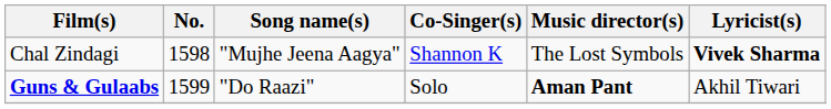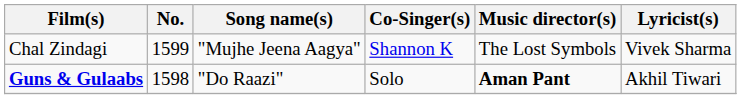 <table class="wikitable sortable">
 <tr>
 <th>Film(s)</th>
 <th>No.</th>
 <th>Song name(s)</th>
 <th>Co-Singer(s)</th>
 <th>Music director(s)</th>
 <th>Lyricist(s)</th>
 </tr>
 <tr>
 <td>Chal Zindagi</td>
-<td>1598</td>
+<td>1599</td>
 <td>"Mujhe Jeena Aagya"</td>
 <td><a href='#'>Shannon K</a></td>
 <td>The Lost Symbols</td>
-<td><strong>Vivek Sharma</strong></td>
+<td>Vivek Sharma</td>
 </tr>
 <tr>
 <td><strong><a href='#'>Guns & Gulaabs</a></strong></td>
-<td>1599</td>
+<td>1598</td>
 <td>"Do Raazi"</td>
 <td>Solo</td>
 <td><strong>Aman Pant</strong></td>
 <td>Akhil Tiwari</td>
 </tr>
 <tr>
 </tr>
 </table>
